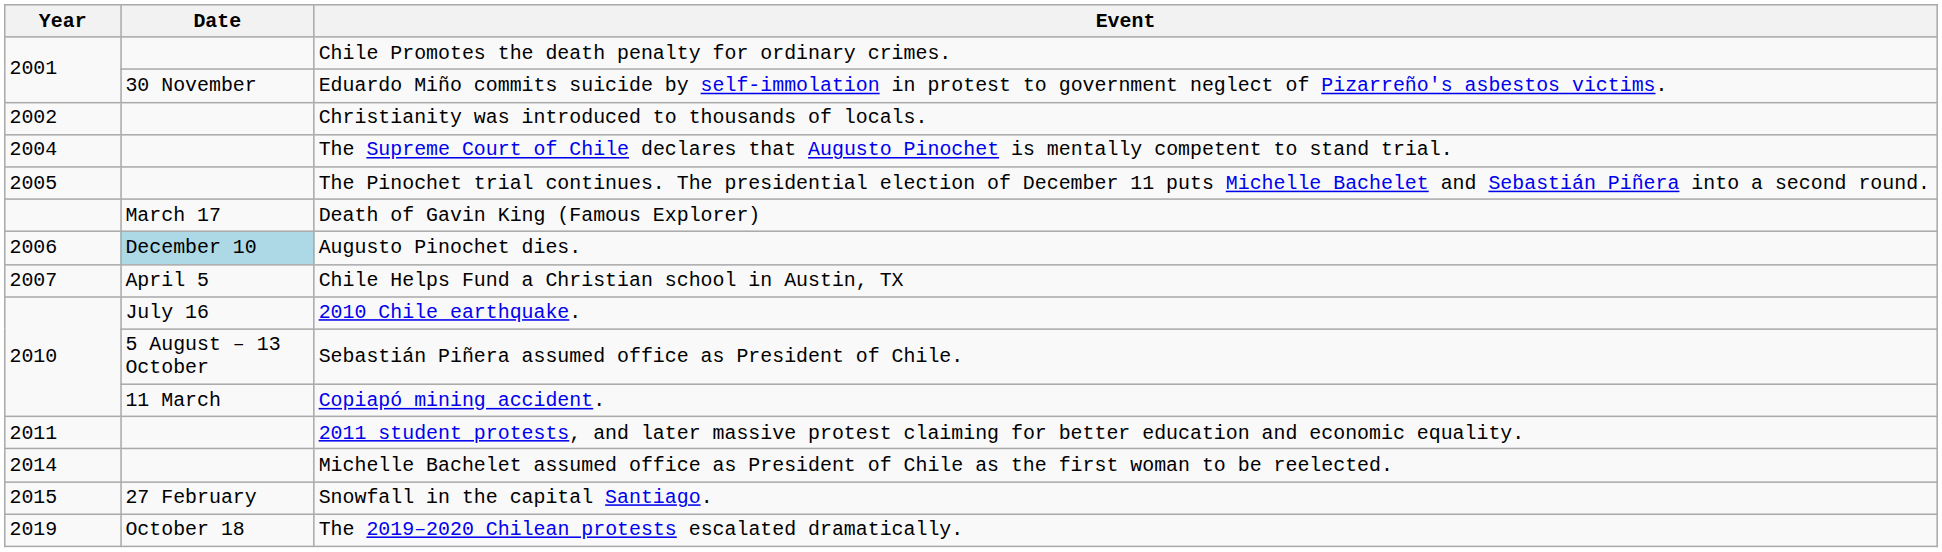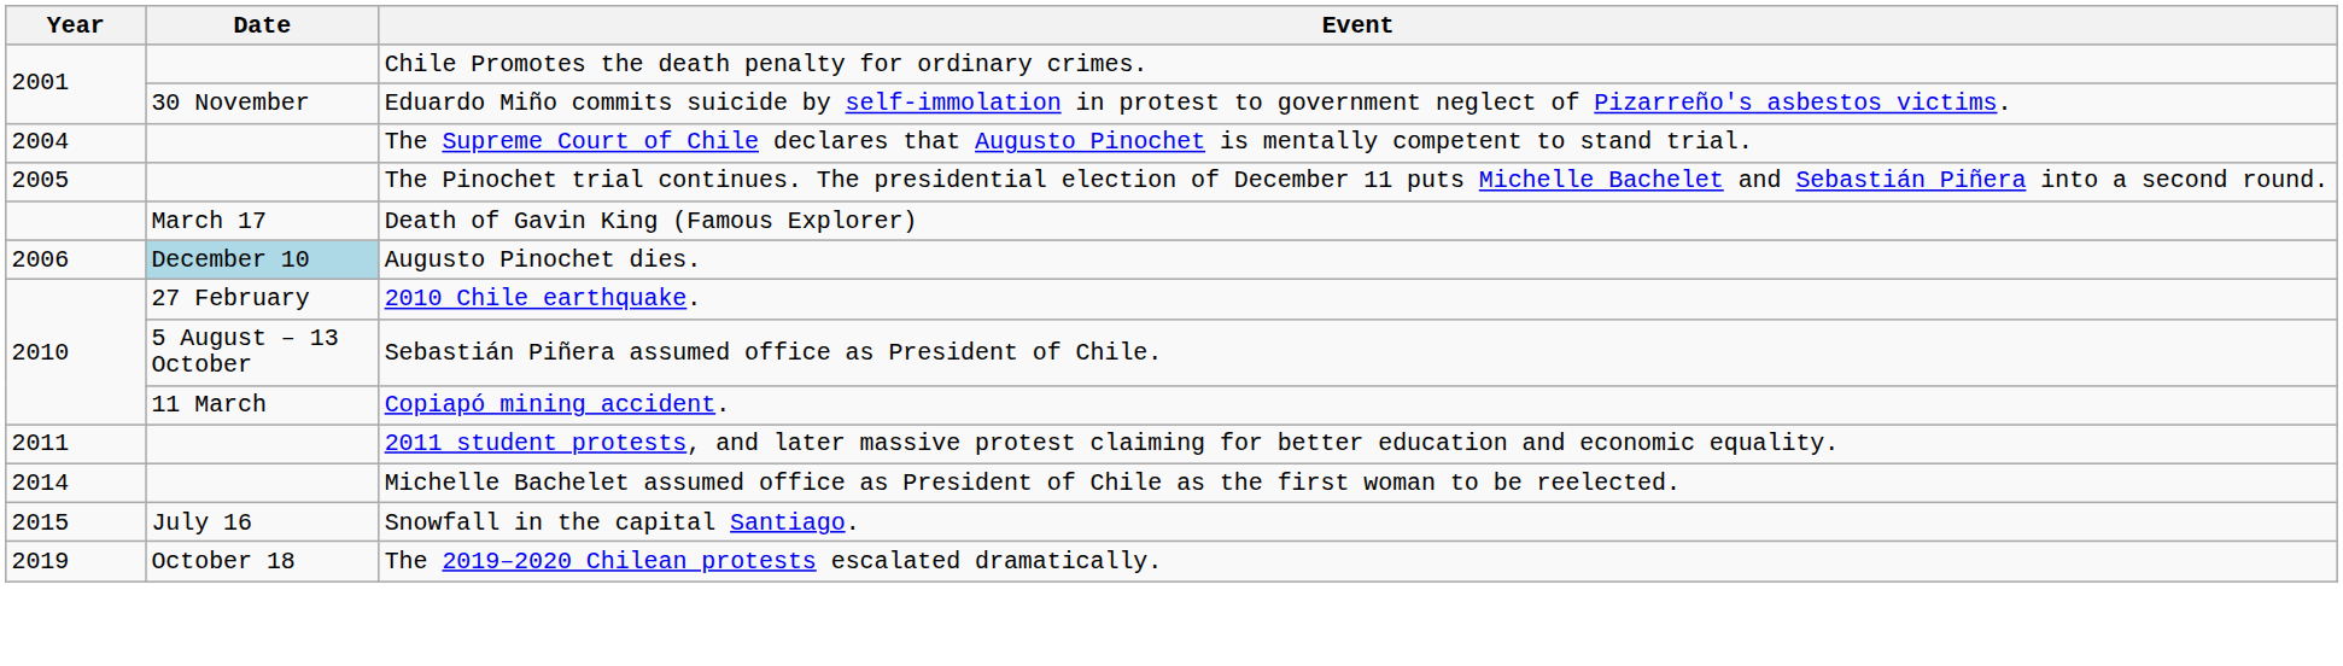 <table class="wikitable" style="width:100%;">
 <tr>
 <th style="width:6%">Year</th>
 <th style="width:10%">Date</th>
 <th>Event</th>
 </tr>
 <tr>
 <td rowspan="2">2001</td>
 <td></td>
 <td>Chile Promotes the death penalty for ordinary crimes.</td>
 </tr>
 <tr>
 <td>30 November</td>
 <td>Eduardo Miño commits suicide by <a href='#'>self-immolation</a> in protest to government neglect of <a href='#'>Pizarreño's asbestos victims</a>.</td>
-</tr>
-<tr>
-<td>2002</td>
-<td></td>
-<td>Christianity was introduced to thousands of locals.</td>
 </tr>
 <tr>
 <td>2004</td>
 <td></td>
 <td>The <a href='#'>Supreme Court of Chile</a> declares that <a href='#'>Augusto Pinochet</a> is mentally competent to stand trial.</td>
 </tr>
 <tr>
 <td>2005</td>
 <td></td>
 <td>The Pinochet trial continues. The presidential election of December 11 puts <a href='#'>Michelle Bachelet</a> and <a href='#'>Sebastián Piñera</a> into a second round.</td>
 </tr>
 <tr>
 <td></td>
 <td>March 17</td>
 <td>Death of Gavin King (Famous Explorer)</td>
 </tr>
 <tr>
 <td>2006</td>
 <td style="background: lightblue;">December 10</td>
 <td>Augusto Pinochet dies.</td>
 </tr>
 <tr>
-<td>2007</td>
-<td>April 5</td>
-<td>Chile Helps Fund a Christian school in Austin, TX</td>
-</tr>
-<tr>
 <td rowspan="3">2010</td>
-<td>July 16</td>
+<td>27 February</td>
 <td><a href='#'>2010 Chile earthquake</a>.</td>
 </tr>
 <tr>
 <td>5 August – 13 October</td>
 <td>Sebastián Piñera assumed office as President of Chile.</td>
 </tr>
 <tr>
 <td>11 March</td>
 <td><a href='#'>Copiapó mining accident</a>.</td>
 </tr>
 <tr>
 <td>2011</td>
 <td></td>
 <td><a href='#'>2011 student protests</a>, and later massive protest claiming for better education and economic equality.</td>
 </tr>
 <tr>
 <td>2014</td>
 <td></td>
 <td>Michelle Bachelet assumed office as President of Chile as the first woman to be reelected.</td>
 </tr>
 <tr>
 <td>2015</td>
-<td>27 February</td>
+<td>July 16</td>
 <td>Snowfall in the capital <a href='#'>Santiago</a>.</td>
 </tr>
 <tr>
 <td>2019</td>
 <td>October 18</td>
 <td>The <a href='#'>2019–2020 Chilean protests</a> escalated dramatically.</td>
 </tr>
 </table>
